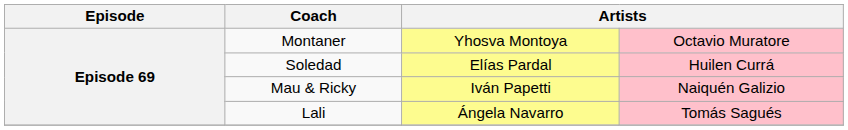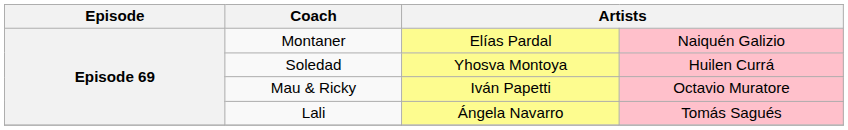 <table class="wikitable" style="text-align: center; width:100%">
 <tr>
 <th style="width:15%">Episode</th>
 <th style="width:12%">Coach</th>
 <th style="width:30%" colspan="4">Artists</th>
 </tr>
 <tr>
 <th rowspan="4">Episode 69<br></th>
 <td>Montaner</td>
-<td style="background:#fdfc8f">Yhosva Montoya</td>
-<td style="background:pink">Octavio Muratore</td>
+<td style="background:#fdfc8f">Elías Pardal</td>
+<td style="background:pink">Naiquén Galizio</td>
 </tr>
 <tr>
 <td>Soledad</td>
-<td style="background:#fdfc8f">Elías Pardal</td>
+<td style="background:#fdfc8f">Yhosva Montoya</td>
 <td style="background:pink">Huilen Currá</td>
 </tr>
 <tr>
 <td>Mau & Ricky</td>
 <td style="background:#fdfc8f">Iván Papetti</td>
-<td style="background:pink">Naiquén Galizio</td>
+<td style="background:pink">Octavio Muratore</td>
 </tr>
 <tr>
 <td>Lali</td>
 <td style="background:#fdfc8f">Ángela Navarro</td>
 <td style="background:pink">Tomás Sagués</td>
 </tr>
 <tr>
 </tr>
 </table>
